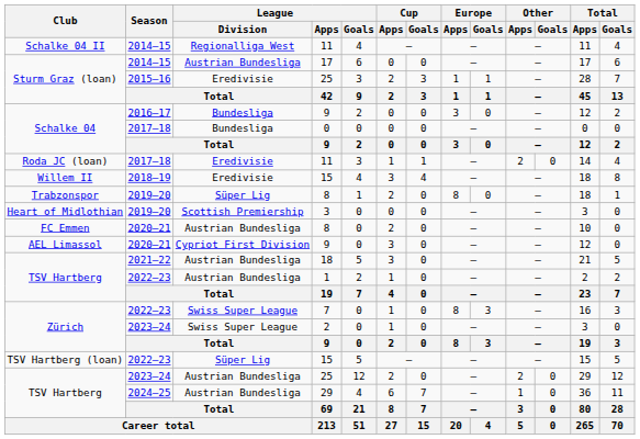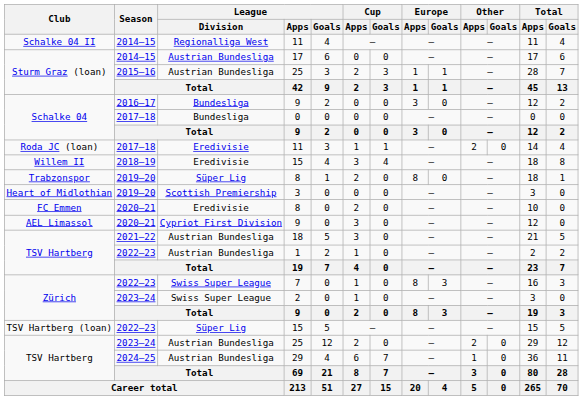 <table class="wikitable nowrap" style="text-align:center">
 <tr>
 <th rowspan="2">Club</th>
 <th rowspan="2">Season</th>
 <th colspan="3">League</th>
 <th colspan="2">Cup</th>
 <th colspan="2">Europe</th>
 <th colspan="2">Other</th>
 <th colspan="2">Total</th>
 </tr>
 <tr>
 <th>Division</th>
 <th>Apps</th>
 <th>Goals</th>
 <th>Apps</th>
 <th>Goals</th>
 <th>Apps</th>
 <th>Goals</th>
 <th>Apps</th>
 <th>Goals</th>
 <th>Apps</th>
 <th>Goals</th>
 </tr>
 <tr>
 <td><a href='#'>Schalke 04 II</a></td>
 <td><a href='#'>2014–15</a></td>
 <td><a href='#'>Regionalliga West</a></td>
 <td>11</td>
 <td>4</td>
 <td colspan="2">—</td>
 <td colspan="2">—</td>
 <td colspan="2">—</td>
 <td>11</td>
 <td>4</td>
 </tr>
 <tr>
 <td rowspan="3"><a href='#'>Sturm Graz</a> (loan)</td>
 <td><a href='#'>2014–15</a></td>
 <td><a href='#'>Austrian Bundesliga</a></td>
 <td>17</td>
 <td>6</td>
 <td>0</td>
 <td>0</td>
 <td colspan="2">—</td>
 <td colspan="2">—</td>
 <td>17</td>
 <td>6</td>
 </tr>
 <tr>
 <td><a href='#'>2015–16</a></td>
-<td>Eredivisie</td>
+<td>Austrian Bundesliga</td>
 <td>25</td>
 <td>3</td>
 <td>2</td>
 <td>3</td>
 <td>1</td>
 <td>1</td>
 <td colspan="2">—</td>
 <td>28</td>
 <td>7</td>
 </tr>
 <tr>
 <th colspan="2">Total</th>
 <th>42</th>
 <th>9</th>
 <th>2</th>
 <th>3</th>
 <th>1</th>
 <th>1</th>
 <th colspan="2">—</th>
 <th>45</th>
 <th>13</th>
 </tr>
 <tr>
 <td rowspan="3"><a href='#'>Schalke 04</a></td>
 <td><a href='#'>2016–17</a></td>
 <td><a href='#'>Bundesliga</a></td>
 <td>9</td>
 <td>2</td>
 <td>0</td>
 <td>0</td>
 <td>3</td>
 <td>0</td>
 <td colspan="2">—</td>
 <td>12</td>
 <td>2</td>
 </tr>
 <tr>
 <td><a href='#'>2017–18</a></td>
 <td>Bundesliga</td>
 <td>0</td>
 <td>0</td>
 <td>0</td>
 <td>0</td>
 <td colspan="2">—</td>
 <td colspan="2">—</td>
 <td>0</td>
 <td>0</td>
 </tr>
 <tr>
 <th colspan="2">Total</th>
 <th>9</th>
 <th>2</th>
 <th>0</th>
 <th>0</th>
 <th>3</th>
 <th>0</th>
 <th colspan="2">—</th>
 <th>12</th>
 <th>2</th>
 </tr>
 <tr>
 <td><a href='#'>Roda JC</a> (loan)</td>
 <td><a href='#'>2017–18</a></td>
 <td><a href='#'>Eredivisie</a></td>
 <td>11</td>
 <td>3</td>
 <td>1</td>
 <td>1</td>
 <td colspan="2">—</td>
 <td>2</td>
 <td>0</td>
 <td>14</td>
 <td>4</td>
 </tr>
 <tr>
 <td><a href='#'>Willem II</a></td>
 <td><a href='#'>2018–19</a></td>
 <td>Eredivisie</td>
 <td>15</td>
 <td>4</td>
 <td>3</td>
 <td>4</td>
 <td colspan="2">—</td>
 <td colspan="2">—</td>
 <td>18</td>
 <td>8</td>
 </tr>
 <tr>
 <td><a href='#'>Trabzonspor</a></td>
 <td><a href='#'>2019–20</a></td>
 <td><a href='#'>Süper Lig</a></td>
 <td>8</td>
 <td>1</td>
 <td>2</td>
 <td>0</td>
 <td>8</td>
 <td>0</td>
 <td colspan="2">—</td>
 <td>18</td>
 <td>1</td>
 </tr>
 <tr>
 <td><a href='#'>Heart of Midlothian</a></td>
 <td><a href='#'>2019–20</a></td>
 <td><a href='#'>Scottish Premiership</a></td>
 <td>3</td>
 <td>0</td>
 <td>0</td>
 <td>0</td>
 <td colspan="2">—</td>
 <td colspan="2">—</td>
 <td>3</td>
 <td>0</td>
 </tr>
 <tr>
 <td><a href='#'>FC Emmen</a></td>
 <td><a href='#'>2020–21</a></td>
-<td>Austrian Bundesliga</td>
+<td>Eredivisie</td>
 <td>8</td>
 <td>0</td>
 <td>2</td>
 <td>0</td>
 <td colspan="2">—</td>
 <td colspan="2">—</td>
 <td>10</td>
 <td>0</td>
 </tr>
 <tr>
 <td><a href='#'>AEL Limassol</a></td>
 <td><a href='#'>2020–21</a></td>
 <td><a href='#'>Cypriot First Division</a></td>
 <td>9</td>
 <td>0</td>
 <td>3</td>
 <td>0</td>
 <td colspan="2">—</td>
 <td colspan="2">—</td>
 <td>12</td>
 <td>0</td>
 </tr>
 <tr>
 <td rowspan="3"><a href='#'>TSV Hartberg</a></td>
 <td><a href='#'>2021–22</a></td>
 <td>Austrian Bundesliga</td>
 <td>18</td>
 <td>5</td>
 <td>3</td>
 <td>0</td>
 <td colspan="2">—</td>
 <td colspan="2">—</td>
 <td>21</td>
 <td>5</td>
 </tr>
 <tr>
 <td><a href='#'>2022–23</a></td>
 <td>Austrian Bundesliga</td>
 <td>1</td>
 <td>2</td>
 <td>1</td>
 <td>0</td>
 <td colspan="2">—</td>
 <td colspan="2">—</td>
 <td>2</td>
 <td>2</td>
 </tr>
 <tr>
 <th colspan="2">Total</th>
 <th>19</th>
 <th>7</th>
 <th>4</th>
 <th>0</th>
 <th colspan="2">—</th>
 <th colspan="2">—</th>
 <th>23</th>
 <th>7</th>
 </tr>
 <tr>
 <td rowspan="3"><a href='#'>Zürich</a></td>
 <td><a href='#'>2022–23</a></td>
 <td><a href='#'>Swiss Super League</a></td>
 <td>7</td>
 <td>0</td>
 <td>1</td>
 <td>0</td>
 <td>8</td>
 <td>3</td>
 <td colspan="2">—</td>
 <td>16</td>
 <td>3</td>
 </tr>
 <tr>
 <td><a href='#'>2023–24</a></td>
 <td>Swiss Super League</td>
 <td>2</td>
 <td>0</td>
 <td>1</td>
 <td>0</td>
 <td colspan="2">—</td>
 <td colspan="2">—</td>
 <td>3</td>
 <td>0</td>
 </tr>
 <tr>
 <th colspan="2">Total</th>
 <th>9</th>
 <th>0</th>
 <th>2</th>
 <th>0</th>
 <th>8</th>
 <th>3</th>
 <th colspan="2">—</th>
 <th>19</th>
 <th>3</th>
 </tr>
 <tr>
 <td>TSV Hartberg (loan)</td>
 <td><a href='#'>2022–23</a></td>
 <td><a href='#'>Süper Lig</a></td>
 <td>15</td>
 <td>5</td>
 <td colspan="2">—</td>
 <td colspan="2">—</td>
 <td colspan="2">—</td>
 <td>15</td>
 <td>5</td>
 </tr>
 <tr>
 <td rowspan="3">TSV Hartberg</td>
 <td><a href='#'>2023–24</a></td>
 <td>Austrian Bundesliga</td>
 <td>25</td>
 <td>12</td>
 <td>2</td>
 <td>0</td>
 <td colspan="2">—</td>
 <td>2</td>
 <td>0</td>
 <td>29</td>
 <td>12</td>
 </tr>
 <tr>
 <td><a href='#'>2024–25</a></td>
 <td>Austrian Bundesliga</td>
 <td>29</td>
 <td>4</td>
 <td>6</td>
 <td>7</td>
 <td colspan="2">—</td>
 <td>1</td>
 <td>0</td>
 <td>36</td>
 <td>11</td>
 </tr>
 <tr>
 <th colspan="2">Total</th>
 <th>69</th>
 <th>21</th>
 <th>8</th>
 <th>7</th>
 <th colspan="2">—</th>
 <th>3</th>
 <th>0</th>
 <th>80</th>
 <th>28</th>
 </tr>
 <tr>
 <th colspan="3">Career total</th>
 <th>213</th>
 <th>51</th>
 <th>27</th>
 <th>15</th>
 <th>20</th>
 <th>4</th>
 <th>5</th>
 <th>0</th>
 <th>265</th>
 <th>70</th>
 </tr>
 </table>
